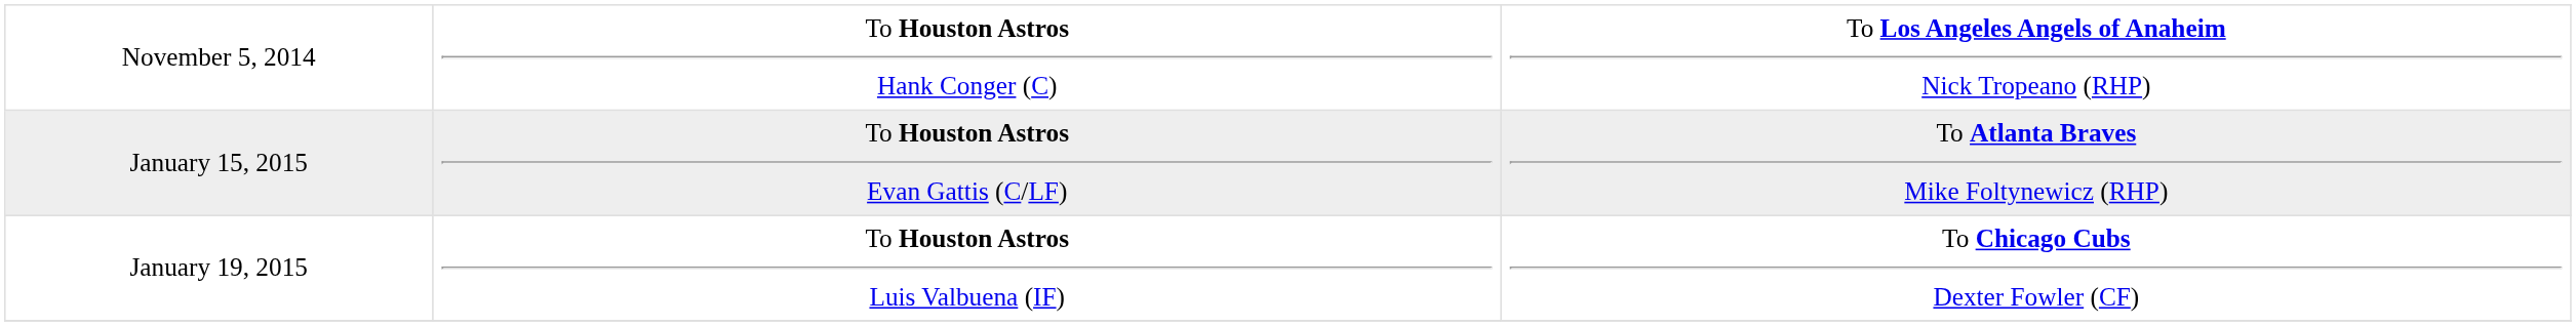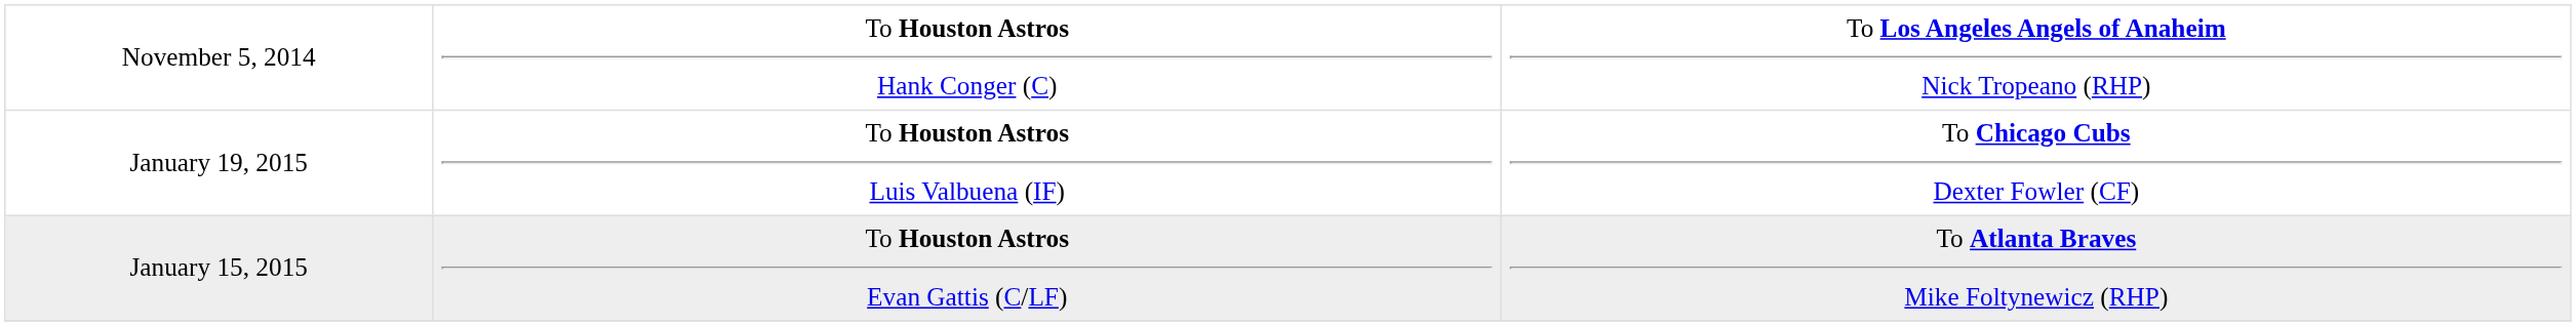 <table border=1 style="border-collapse:collapse; text-align: center; width: 100%" bordercolor="#DFDFDF"  cellpadding="5">
 <tr>
 <td style="width:12%">November 5, 2014</td>
 <td style="width:30%" valign="top">To <strong>Houston Astros</strong><hr><a href='#'>Hank Conger</a> (<a href='#'>C</a>)</td>
 <td style="width:30%" valign="top">To <strong><a href='#'>Los Angeles Angels of Anaheim</a></strong><hr><a href='#'>Nick Tropeano</a> (<a href='#'>RHP</a>)<br></td>
+</tr>
+<tr>
+<td style="width:12%">January 19, 2015</td>
+<td style="width:30%" valign="top">To <strong>Houston Astros</strong><hr><a href='#'>Luis Valbuena</a> (<a href='#'>IF</a>)<br></td>
+<td style="width:30%" valign="top">To <strong><a href='#'>Chicago Cubs</a></strong><hr><a href='#'>Dexter Fowler</a> (<a href='#'>CF</a>)</td>
 </tr>
 <tr bgcolor="eeeeee">
 <td style="width:12%">January 15, 2015</td>
 <td style="width:30%" valign="top">To <strong>Houston Astros</strong><hr><a href='#'>Evan Gattis</a> (<a href='#'>C</a>/<a href='#'>LF</a>)<br></td>
 <td style="width:30%" valign="top">To <strong><a href='#'>Atlanta Braves</a></strong><hr><a href='#'>Mike Foltynewicz</a> (<a href='#'>RHP</a>)<br></td>
 </tr>
 <tr>
-<td style="width:12%">January 19, 2015</td>
-<td style="width:30%" valign="top">To <strong>Houston Astros</strong><hr><a href='#'>Luis Valbuena</a> (<a href='#'>IF</a>)<br></td>
-<td style="width:30%" valign="top">To <strong><a href='#'>Chicago Cubs</a></strong><hr><a href='#'>Dexter Fowler</a> (<a href='#'>CF</a>)</td>
-</tr>
-<tr>
 </tr>
 </table>
